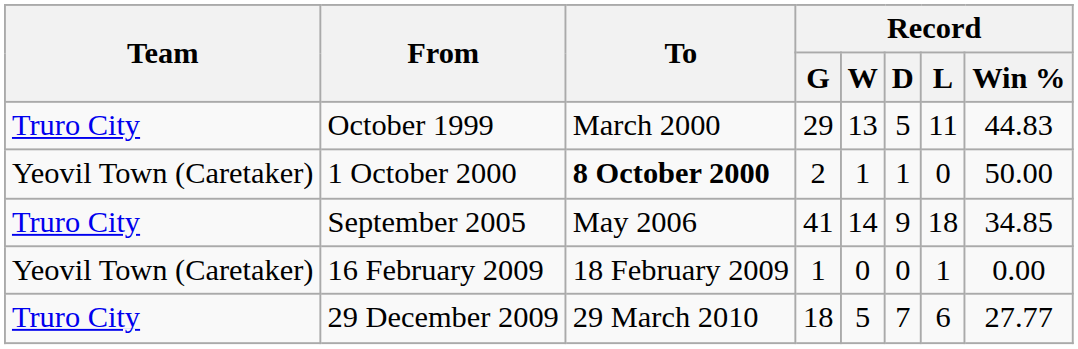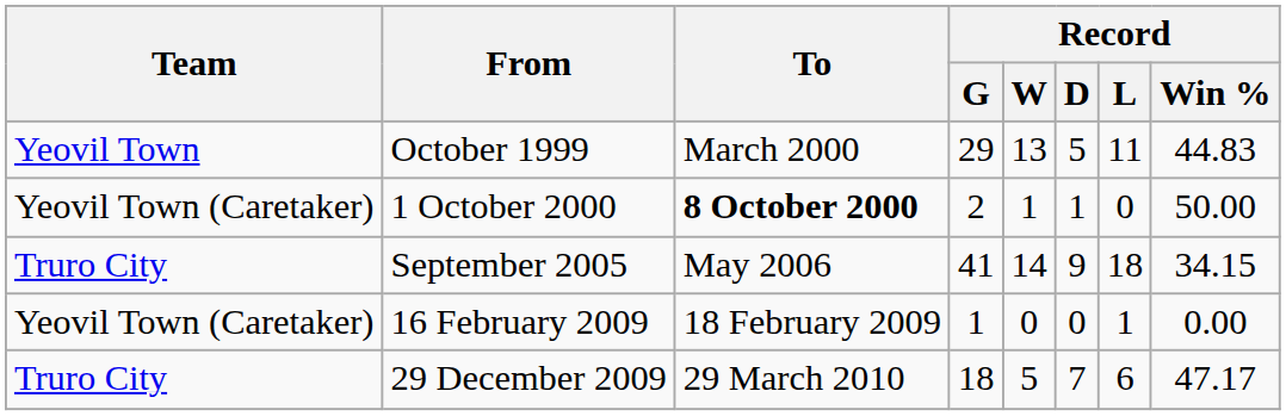 <table class="wikitable" style="text-align: center">
 <tr>
 <th rowspan="2">Team</th>
 <th rowspan="2">From</th>
 <th rowspan="2">To</th>
 <th colspan="5">Record</th>
 </tr>
 <tr>
 <th>G</th>
 <th>W</th>
 <th>D</th>
 <th>L</th>
 <th>Win %</th>
 </tr>
 <tr>
-<td align=left><a href='#'>Truro City</a></td>
+<td align=left><a href='#'>Yeovil Town</a></td>
 <td align=left>October 1999</td>
 <td align=left>March 2000</td>
 <td>29</td>
 <td>13</td>
 <td>5</td>
 <td>11</td>
 <td>44.83</td>
 </tr>
 <tr>
 <td align=left>Yeovil Town (Caretaker)</td>
 <td align=left>1 October 2000</td>
 <td align=left><strong>8 October 2000</strong></td>
 <td>2</td>
 <td>1</td>
 <td>1</td>
 <td>0</td>
 <td>50.00</td>
 </tr>
 <tr>
 <td align=left><a href='#'>Truro City</a></td>
 <td align=left>September 2005</td>
 <td align=left>May 2006</td>
 <td>41</td>
 <td>14</td>
 <td>9</td>
 <td>18</td>
-<td>34.85</td>
+<td>34.15</td>
 </tr>
 <tr>
 <td align=left>Yeovil Town (Caretaker)</td>
 <td align=left>16 February 2009</td>
 <td align=left>18 February 2009</td>
 <td>1</td>
 <td>0</td>
 <td>0</td>
 <td>1</td>
 <td>0.00</td>
 </tr>
 <tr>
 <td align=left><a href='#'>Truro City</a></td>
 <td align=left>29 December 2009</td>
 <td align=left>29 March 2010</td>
 <td>18</td>
 <td>5</td>
 <td>7</td>
 <td>6</td>
-<td>27.77</td>
+<td>47.17</td>
 </tr>
 </table>
